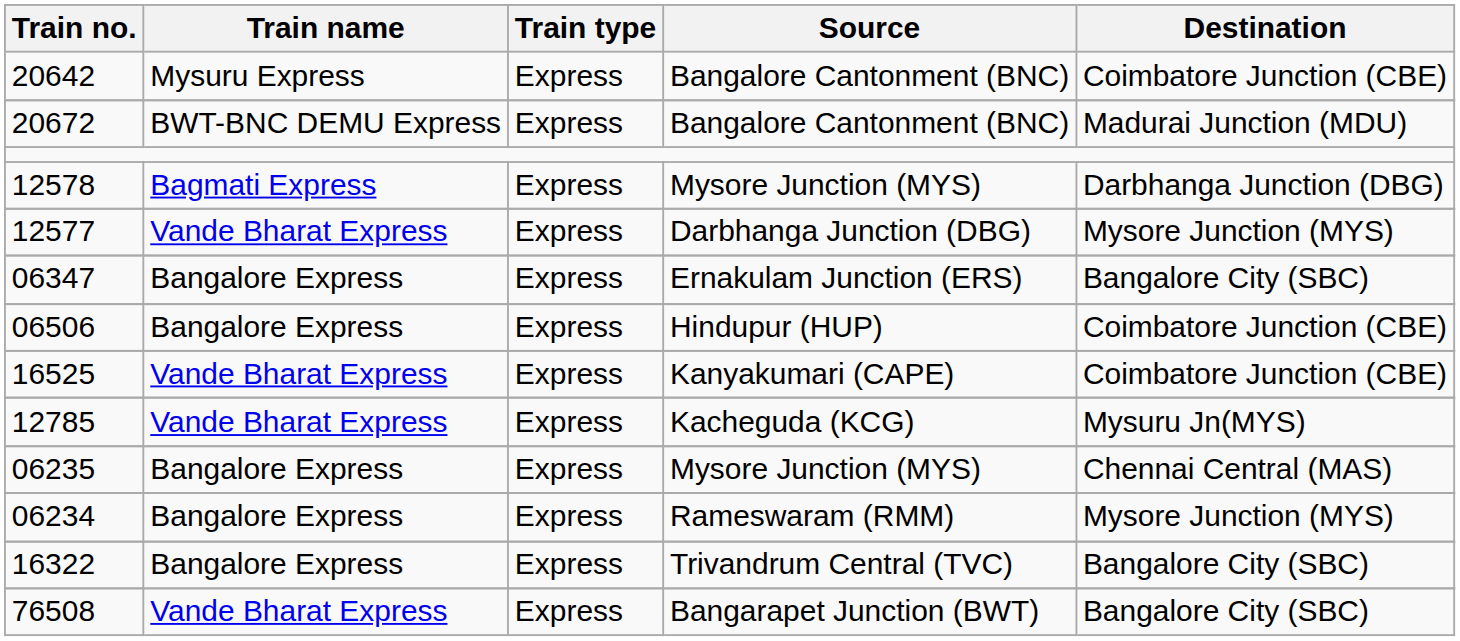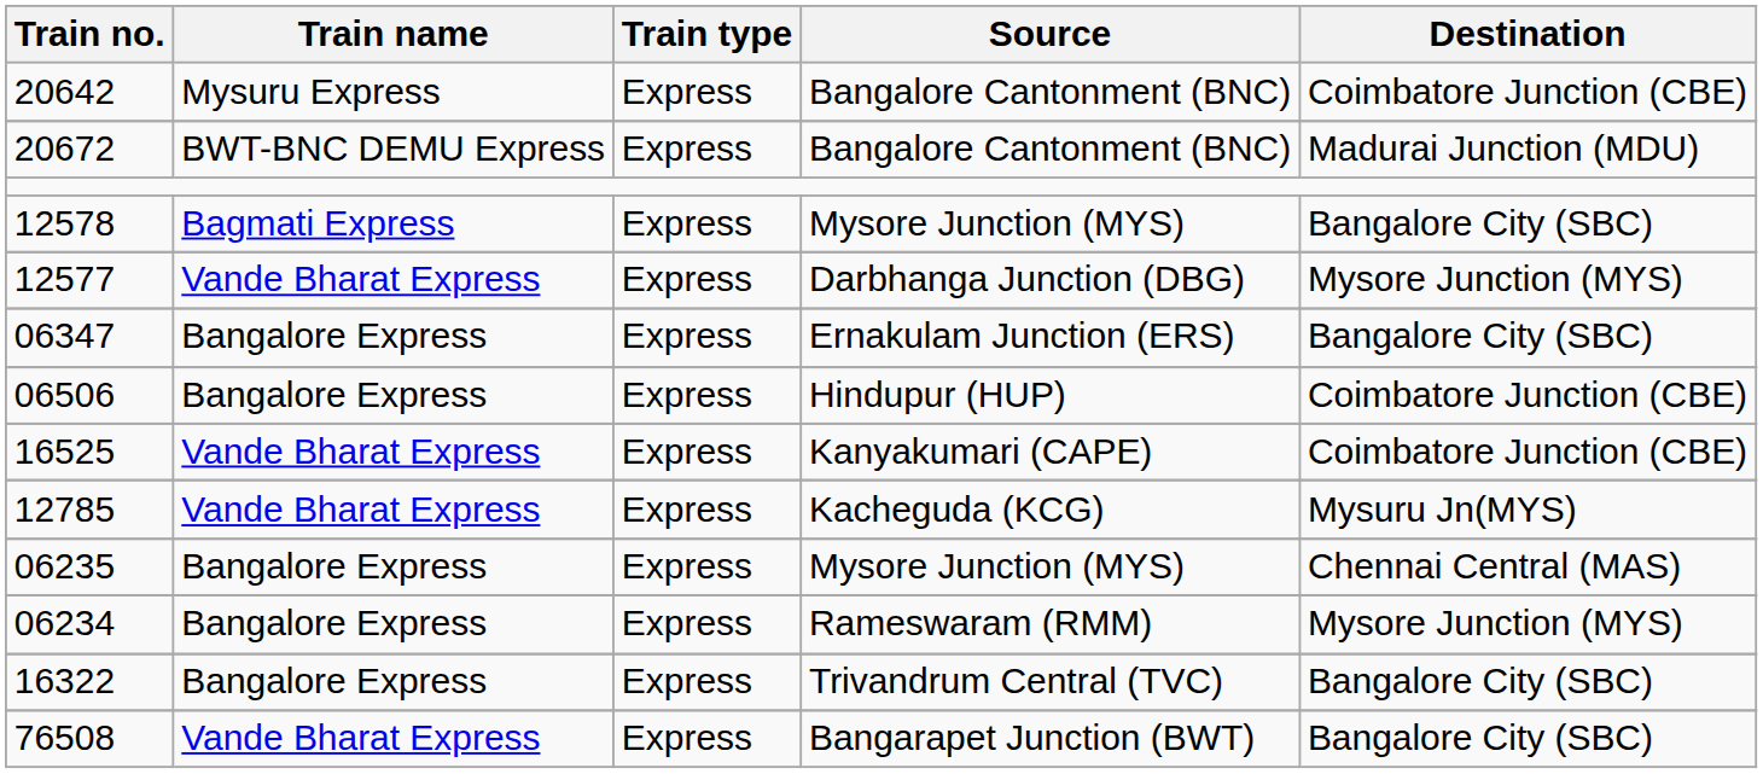 <table class="wikitable sortable collapsibled">
 <tr>
 <th>Train no.</th>
 <th>Train name</th>
 <th>Train type</th>
 <th>Source</th>
 <th>Destination</th>
 </tr>
 <tr>
 <td>20642</td>
 <td>Mysuru Express</td>
 <td>Express</td>
 <td>Bangalore Cantonment (BNC)</td>
 <td>Coimbatore Junction (CBE)</td>
 </tr>
 <tr>
 </tr>
 <tr>
 <td>20672</td>
 <td>BWT-BNC DEMU Express</td>
 <td>Express</td>
 <td>Bangalore Cantonment (BNC)</td>
 <td>Madurai Junction (MDU)</td>
 </tr>
 <tr>
 <td colspan="5"></td>
 </tr>
 <tr>
 <td>12578</td>
 <td><a href='#'>Bagmati Express</a></td>
 <td>Express</td>
 <td>Mysore Junction (MYS)</td>
-<td>Darbhanga Junction (DBG)</td>
+<td>Bangalore City (SBC)</td>
 </tr>
 <tr>
 </tr>
 <tr>
 <td>12577</td>
 <td><a href='#'>Vande Bharat Express</a></td>
 <td>Express</td>
 <td>Darbhanga Junction (DBG)</td>
 <td>Mysore Junction (MYS)</td>
 </tr>
 <tr>
 </tr>
 <tr>
 <td>06347</td>
 <td>Bangalore Express</td>
 <td>Express</td>
 <td>Ernakulam Junction (ERS)</td>
 <td>Bangalore City (SBC)</td>
 </tr>
 <tr>
 </tr>
 <tr>
 <td>06506</td>
 <td>Bangalore Express</td>
 <td>Express</td>
 <td>Hindupur (HUP)</td>
 <td>Coimbatore Junction (CBE)</td>
 </tr>
 <tr>
 </tr>
 <tr>
 <td>16525</td>
 <td><a href='#'>Vande Bharat Express</a></td>
 <td>Express</td>
 <td>Kanyakumari (CAPE)</td>
 <td>Coimbatore Junction (CBE)</td>
 </tr>
 <tr>
 </tr>
 <tr>
 <td>12785</td>
 <td><a href='#'>Vande Bharat Express</a></td>
 <td>Express</td>
 <td>Kacheguda (KCG)</td>
 <td>Mysuru Jn(MYS)</td>
 </tr>
 <tr>
 </tr>
 <tr>
 <td>06235</td>
 <td>Bangalore Express</td>
 <td>Express</td>
 <td>Mysore Junction (MYS)</td>
 <td>Chennai Central (MAS)</td>
 </tr>
 <tr>
 </tr>
 <tr>
 <td>06234</td>
 <td>Bangalore Express</td>
 <td>Express</td>
 <td>Rameswaram (RMM)</td>
 <td>Mysore Junction (MYS)</td>
 </tr>
 <tr>
 </tr>
 <tr>
 <td>16322</td>
 <td>Bangalore Express</td>
 <td>Express</td>
 <td>Trivandrum Central (TVC)</td>
 <td>Bangalore City (SBC)</td>
 </tr>
 <tr>
 </tr>
 <tr>
 <td>76508</td>
 <td><a href='#'>Vande Bharat Express</a></td>
 <td>Express</td>
 <td>Bangarapet Junction (BWT)</td>
 <td>Bangalore City (SBC)</td>
 </tr>
 </table>
